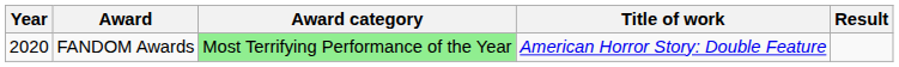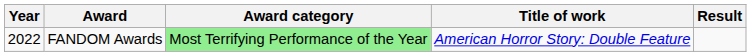 <table class="wikitable sortable">
 <tr>
 <th>Year</th>
 <th>Award</th>
 <th>Award category</th>
 <th>Title of work</th>
 <th>Result</th>
 </tr>
 <tr>
-<td>2020</td>
+<td>2022</td>
 <td>FANDOM Awards</td>
 <td style="background: lightgreen;">Most Terrifying Performance of the Year</td>
 <td><em><a href='#'>American Horror Story: Double Feature</a></em></td>
 <td></td>
 </tr>
 </table>
